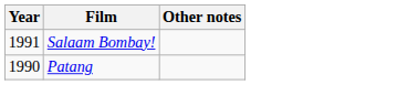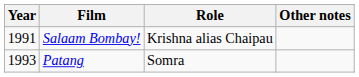 <table class="wikitable sortable">
 <tr>
 <th>Year</th>
 <th>Film</th>
+<th>Role</th>
 <th Scope="col">Other notes</th>
 </tr>
 <tr>
 <td>1991</td>
 <td><em><a href='#'>Salaam Bombay!</a></em></td>
+<td>Krishna alias Chaipau</td>
 <td></td>
 </tr>
 <tr>
-<td>1990</td>
+<td>1993</td>
 <td><em><a href='#'>Patang</a></em></td>
+<td>Somra</td>
 <td></td>
 </tr>
 </table>
